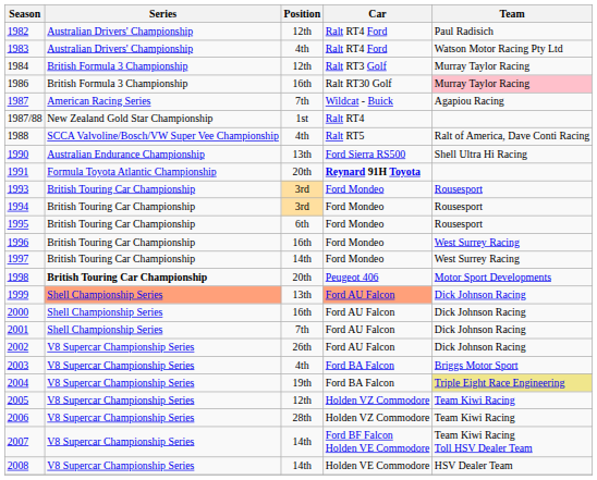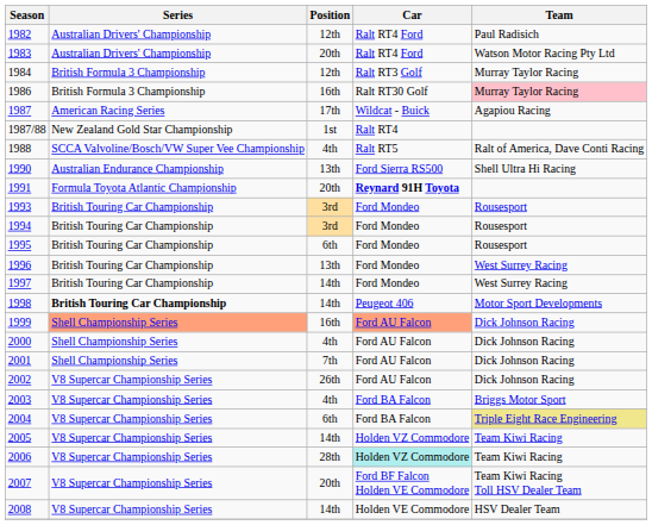 <table class="wikitable" style="font-size: 90%;">
 <tr>
 <th>Season</th>
 <th>Series</th>
 <th>Position</th>
 <th>Car</th>
 <th>Team</th>
 </tr>
 <tr>
 <td><a href='#'>1982</a></td>
 <td><a href='#'>Australian Drivers' Championship</a></td>
 <td align="center">12th</td>
 <td><a href='#'>Ralt</a> RT4 <a href='#'>Ford</a></td>
 <td>Paul Radisich</td>
 </tr>
 <tr>
 <td><a href='#'>1983</a></td>
 <td><a href='#'>Australian Drivers' Championship</a></td>
-<td align="center">4th</td>
+<td align="center">20th</td>
 <td><a href='#'>Ralt</a> RT4 <a href='#'>Ford</a></td>
 <td>Watson Motor Racing Pty Ltd</td>
 </tr>
 <tr>
 <td>1984</td>
 <td><a href='#'>British Formula 3 Championship</a></td>
 <td align="center">12th</td>
 <td><a href='#'>Ralt</a> RT3 <a href='#'>Golf</a></td>
 <td>Murray Taylor Racing</td>
 </tr>
 <tr>
 <td>1986</td>
 <td>British Formula 3 Championship</td>
 <td align="center">16th</td>
 <td>Ralt RT30 Golf</td>
 <td style="background: pink;">Murray Taylor Racing</td>
 </tr>
 <tr>
 <td><a href='#'>1987</a></td>
 <td><a href='#'>American Racing Series</a></td>
-<td align="center">7th</td>
+<td align="center">17th</td>
 <td><a href='#'>Wildcat</a> - <a href='#'>Buick</a></td>
 <td>Agapiou Racing</td>
 </tr>
 <tr>
 <td>1987/88</td>
 <td>New Zealand Gold Star Championship</td>
 <td align="center">1st</td>
 <td><a href='#'>Ralt</a> RT4</td>
 <td></td>
 </tr>
 <tr>
 <td>1988</td>
 <td><a href='#'>SCCA Valvoline/Bosch/VW Super Vee Championship</a></td>
 <td align="center">4th</td>
 <td><a href='#'>Ralt</a> RT5</td>
 <td>Ralt of America, Dave Conti Racing</td>
 </tr>
 <tr>
 <td><a href='#'>1990</a></td>
 <td><a href='#'>Australian Endurance Championship</a></td>
 <td align="center">13th</td>
 <td><a href='#'>Ford Sierra RS500</a></td>
 <td>Shell Ultra Hi Racing</td>
 </tr>
 <tr>
 <td><a href='#'>1991</a></td>
 <td><a href='#'>Formula Toyota Atlantic Championship</a></td>
 <td align="center">20th</td>
 <td><strong><a href='#'>Reynard</a> 91H <a href='#'>Toyota</a></strong></td>
 <td></td>
 </tr>
 <tr>
 <td><a href='#'>1993</a></td>
 <td><a href='#'>British Touring Car Championship</a></td>
 <td align="center" style="background:#ffdf9f;">3rd</td>
 <td><a href='#'>Ford Mondeo</a></td>
 <td><a href='#'>Rousesport</a></td>
 </tr>
 <tr>
 <td><a href='#'>1994</a></td>
 <td>British Touring Car Championship</td>
 <td align="center" style="background:#ffdf9f;">3rd</td>
 <td>Ford Mondeo</td>
 <td>Rousesport</td>
 </tr>
 <tr>
 <td><a href='#'>1995</a></td>
 <td>British Touring Car Championship</td>
 <td align="center">6th</td>
 <td>Ford Mondeo</td>
 <td>Rousesport</td>
 </tr>
 <tr>
 <td><a href='#'>1996</a></td>
 <td>British Touring Car Championship</td>
-<td align="center">16th</td>
+<td align="center">13th</td>
 <td>Ford Mondeo</td>
 <td><a href='#'>West Surrey Racing</a></td>
 </tr>
 <tr>
 <td><a href='#'>1997</a></td>
 <td>British Touring Car Championship</td>
 <td align="center">14th</td>
 <td>Ford Mondeo</td>
 <td>West Surrey Racing</td>
 </tr>
 <tr>
 <td><a href='#'>1998</a></td>
 <td><strong>British Touring Car Championship</strong></td>
-<td align="center">20th</td>
+<td align="center">14th</td>
 <td><a href='#'>Peugeot 406</a></td>
 <td><a href='#'>Motor Sport Developments</a></td>
 </tr>
 <tr>
 <td><a href='#'>1999</a></td>
 <td style="background: lightsalmon;"><a href='#'>Shell Championship Series</a></td>
-<td align="center">13th</td>
+<td align="center">16th</td>
 <td style="background: lightsalmon;"><a href='#'>Ford AU Falcon</a></td>
 <td><a href='#'>Dick Johnson Racing</a></td>
 </tr>
 <tr>
 <td><a href='#'>2000</a></td>
 <td><a href='#'>Shell Championship Series</a></td>
-<td align="center">16th</td>
+<td align="center">4th</td>
 <td>Ford AU Falcon</td>
 <td>Dick Johnson Racing</td>
 </tr>
 <tr>
 <td><a href='#'>2001</a></td>
 <td><a href='#'>Shell Championship Series</a></td>
 <td align="center">7th</td>
 <td>Ford AU Falcon</td>
 <td>Dick Johnson Racing</td>
 </tr>
 <tr>
 <td><a href='#'>2002</a></td>
 <td><a href='#'>V8 Supercar Championship Series</a></td>
 <td align="center">26th</td>
 <td>Ford AU Falcon</td>
 <td>Dick Johnson Racing</td>
 </tr>
 <tr>
 <td><a href='#'>2003</a></td>
 <td><a href='#'>V8 Supercar Championship Series</a></td>
 <td align="center">4th</td>
 <td><a href='#'>Ford BA Falcon</a></td>
 <td><a href='#'>Briggs Motor Sport</a></td>
 </tr>
 <tr>
 <td><a href='#'>2004</a></td>
 <td><a href='#'>V8 Supercar Championship Series</a></td>
-<td align="center">19th</td>
+<td align="center">6th</td>
 <td>Ford BA Falcon</td>
 <td style="background: khaki;"><a href='#'>Triple Eight Race Engineering</a></td>
 </tr>
 <tr>
 <td><a href='#'>2005</a></td>
 <td><a href='#'>V8 Supercar Championship Series</a></td>
-<td align="center">12th</td>
+<td align="center">14th</td>
 <td><a href='#'>Holden VZ Commodore</a></td>
 <td><a href='#'>Team Kiwi Racing</a></td>
 </tr>
 <tr>
 <td><a href='#'>2006</a></td>
 <td><a href='#'>V8 Supercar Championship Series</a></td>
 <td align="center">28th</td>
-<td>Holden VZ Commodore</td>
+<td style="background: paleturquoise;">Holden VZ Commodore</td>
 <td>Team Kiwi Racing</td>
 </tr>
 <tr>
 <td><a href='#'>2007</a></td>
 <td><a href='#'>V8 Supercar Championship Series</a></td>
-<td align="center">14th</td>
+<td align="center">20th</td>
 <td><a href='#'>Ford BF Falcon</a><br><a href='#'>Holden VE Commodore</a></td>
 <td>Team Kiwi Racing<br><a href='#'>Toll HSV Dealer Team</a></td>
 </tr>
 <tr>
 <td><a href='#'>2008</a></td>
 <td><a href='#'>V8 Supercar Championship Series</a></td>
 <td align="center">14th</td>
 <td>Holden VE Commodore</td>
 <td>HSV Dealer Team</td>
 </tr>
 <tr>
 </tr>
 </table>
